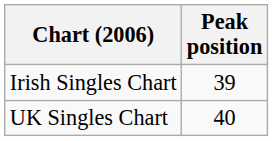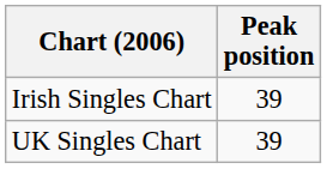 <table class="wikitable">
 <tr>
 <th>Chart (2006)</th>
 <th>Peak<br>position</th>
 </tr>
 <tr>
 <td>Irish Singles Chart</td>
 <td align="center">39</td>
 </tr>
 <tr>
 <td>UK Singles Chart</td>
-<td align="center">40</td>
+<td align="center">39</td>
 </tr>
 </table>
